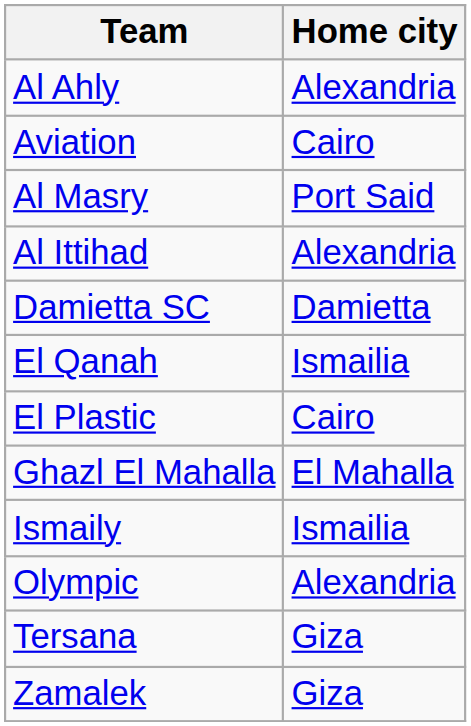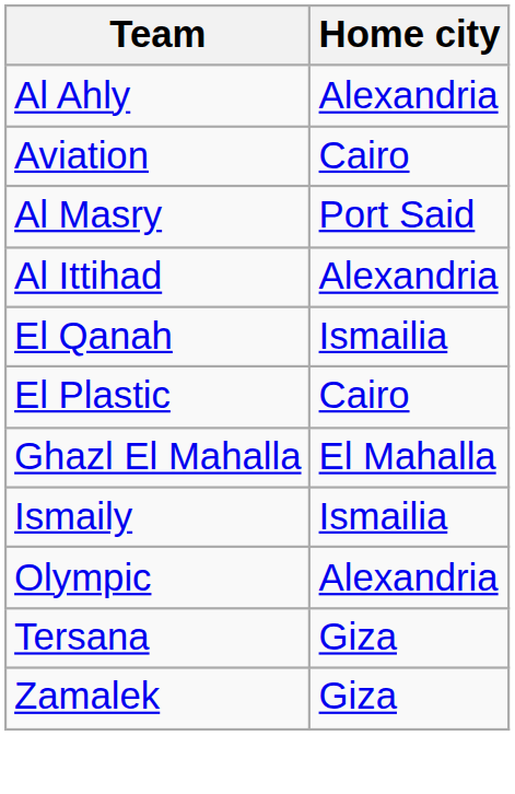 <table class="wikitable sortable" style="text-align: left;">
 <tr>
 <th>Team</th>
 <th>Home city</th>
 </tr>
 <tr>
 <td><a href='#'>Al Ahly</a></td>
 <td><a href='#'>Alexandria</a></td>
 </tr>
 <tr>
 <td><a href='#'>Aviation</a></td>
 <td><a href='#'>Cairo</a></td>
 </tr>
 <tr>
 <td><a href='#'>Al Masry</a></td>
 <td><a href='#'>Port Said</a></td>
 </tr>
 <tr>
 <td><a href='#'>Al Ittihad</a></td>
 <td><a href='#'>Alexandria</a></td>
-</tr>
-<tr>
-<td><a href='#'>Damietta SC</a></td>
-<td><a href='#'>Damietta</a></td>
 </tr>
 <tr>
 <td><a href='#'>El Qanah</a></td>
 <td><a href='#'>Ismailia</a></td>
 </tr>
 <tr>
 <td><a href='#'>El Plastic</a></td>
 <td><a href='#'>Cairo</a></td>
 </tr>
 <tr>
 <td><a href='#'>Ghazl El Mahalla</a></td>
 <td><a href='#'>El Mahalla</a></td>
 </tr>
 <tr>
 <td><a href='#'>Ismaily</a></td>
 <td><a href='#'>Ismailia</a></td>
 </tr>
 <tr>
 <td><a href='#'>Olympic</a></td>
 <td><a href='#'>Alexandria</a></td>
 </tr>
 <tr>
 <td><a href='#'>Tersana</a></td>
 <td><a href='#'>Giza</a></td>
 </tr>
 <tr>
 <td><a href='#'>Zamalek</a></td>
 <td><a href='#'>Giza</a></td>
 </tr>
 </table>
